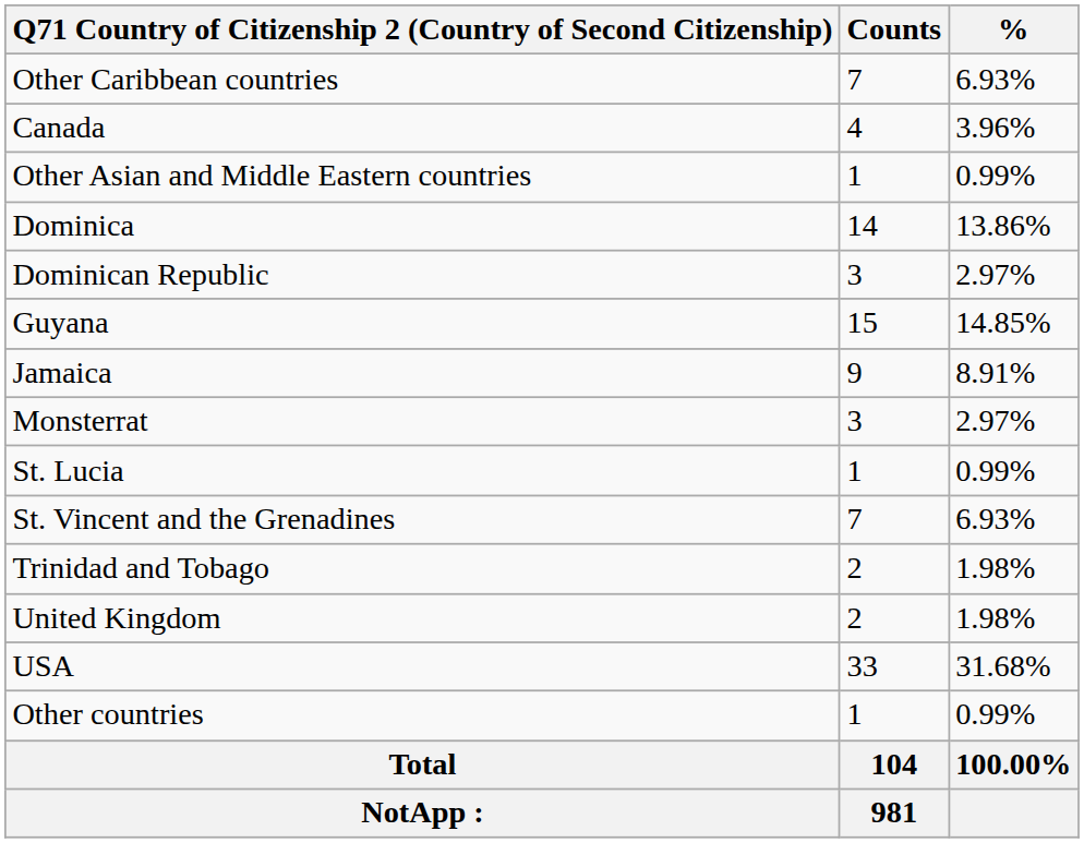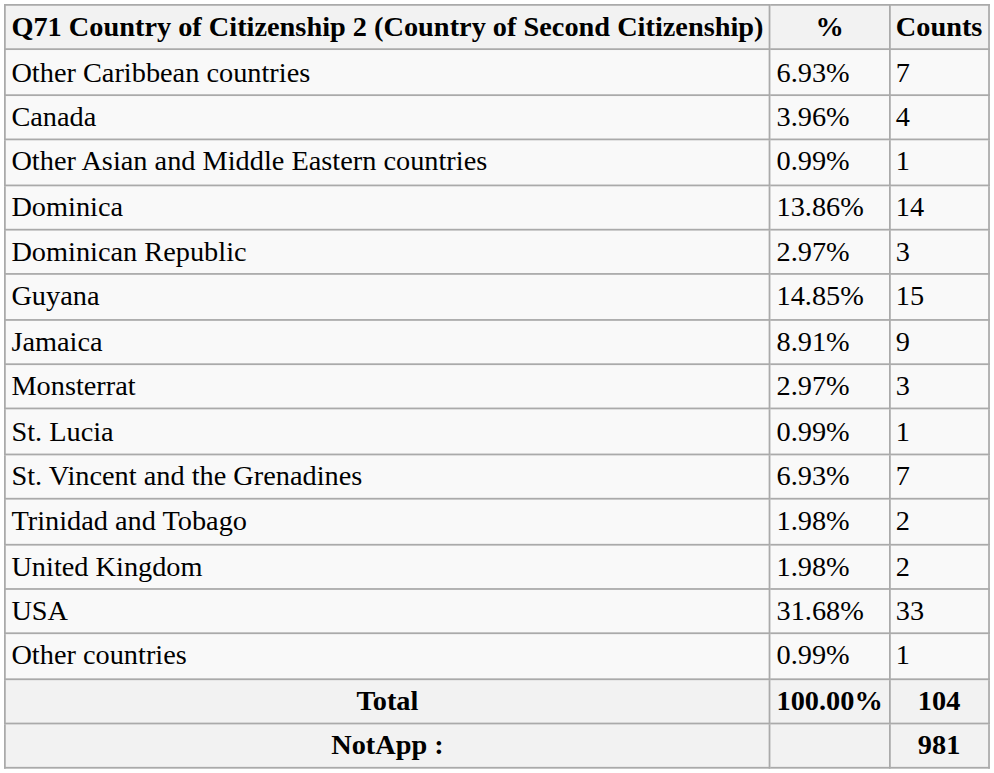 <table class="wikitable sortable">
 <tr>
 <th>Q71 Country of Citizenship 2 (Country of Second Citizenship)</th>
+<th>%</th>
 <th>Counts</th>
-<th>%</th>
 </tr>
 <tr>
 <td>Other Caribbean countries</td>
+<td>6.93%</td>
 <td>7</td>
-<td>6.93%</td>
 </tr>
 <tr>
 <td>Canada</td>
+<td>3.96%</td>
 <td>4</td>
-<td>3.96%</td>
 </tr>
 <tr>
 <td>Other Asian and Middle Eastern countries</td>
+<td>0.99%</td>
 <td>1</td>
-<td>0.99%</td>
 </tr>
 <tr>
 <td>Dominica</td>
+<td>13.86%</td>
 <td>14</td>
-<td>13.86%</td>
 </tr>
 <tr>
 <td>Dominican Republic</td>
+<td>2.97%</td>
 <td>3</td>
-<td>2.97%</td>
 </tr>
 <tr>
 <td>Guyana</td>
+<td>14.85%</td>
 <td>15</td>
-<td>14.85%</td>
 </tr>
 <tr>
 <td>Jamaica</td>
+<td>8.91%</td>
 <td>9</td>
-<td>8.91%</td>
 </tr>
 <tr>
 <td>Monsterrat</td>
+<td>2.97%</td>
 <td>3</td>
-<td>2.97%</td>
 </tr>
 <tr>
 <td>St. Lucia</td>
+<td>0.99%</td>
 <td>1</td>
-<td>0.99%</td>
 </tr>
 <tr>
 <td>St. Vincent and the Grenadines</td>
+<td>6.93%</td>
 <td>7</td>
-<td>6.93%</td>
 </tr>
 <tr>
 <td>Trinidad and Tobago</td>
+<td>1.98%</td>
 <td>2</td>
-<td>1.98%</td>
 </tr>
 <tr>
 <td>United Kingdom</td>
+<td>1.98%</td>
 <td>2</td>
-<td>1.98%</td>
 </tr>
 <tr>
 <td>USA</td>
+<td>31.68%</td>
 <td>33</td>
-<td>31.68%</td>
 </tr>
 <tr>
 <td>Other countries</td>
+<td>0.99%</td>
 <td>1</td>
-<td>0.99%</td>
 </tr>
 <tr>
 <th>Total</th>
+<th>100.00%</th>
 <th>104</th>
-<th>100.00%</th>
 </tr>
 <tr>
 <th>NotApp :</th>
+<th></th>
 <th>981</th>
-<th></th>
 </tr>
 </table>
